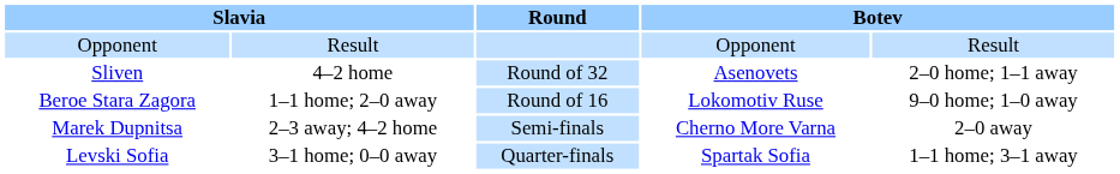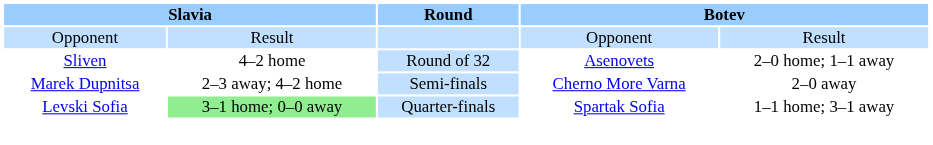 <table width="100%" style="text-align:center">
 <tr valign=top bgcolor=#99ccff>
 <th colspan=2 style="width:1*">Slavia</th>
 <th><strong>Round</strong></th>
 <th colspan=2 style="width:1*">Botev</th>
 </tr>
 <tr valign=top bgcolor=#c1e0ff>
 <td>Opponent</td>
 <td>Result</td>
 <td bgcolor=#c1e0ff></td>
 <td>Opponent</td>
 <td>Result</td>
 </tr>
 <tr>
 <td><a href='#'>Sliven</a></td>
 <td>4–2 home</td>
 <td bgcolor="#c1e0ff">Round of 32</td>
 <td><a href='#'>Asenovets</a></td>
 <td>2–0 home; 1–1 away</td>
 </tr>
 <tr>
-<td><a href='#'>Beroe Stara Zagora</a></td>
-<td>1–1 home; 2–0 away</td>
-<td bgcolor="#c1e0ff">Round of 16</td>
-<td><a href='#'>Lokomotiv Ruse</a></td>
-<td>9–0 home; 1–0 away</td>
-</tr>
-<tr>
 <td><a href='#'>Marek Dupnitsa</a></td>
 <td>2–3 away; 4–2 home</td>
 <td bgcolor="#c1e0ff">Semi-finals</td>
 <td><a href='#'>Cherno More Varna</a></td>
 <td>2–0 away</td>
 </tr>
 <tr>
 <td><a href='#'>Levski Sofia</a></td>
-<td>3–1 home; 0–0 away</td>
+<td style="background: lightgreen;">3–1 home; 0–0 away</td>
 <td bgcolor="#c1e0ff">Quarter-finals</td>
 <td><a href='#'>Spartak Sofia</a></td>
 <td>1–1 home; 3–1 away</td>
 </tr>
 </table>
